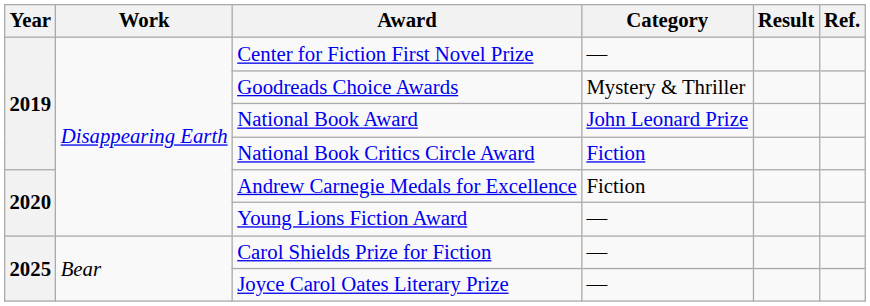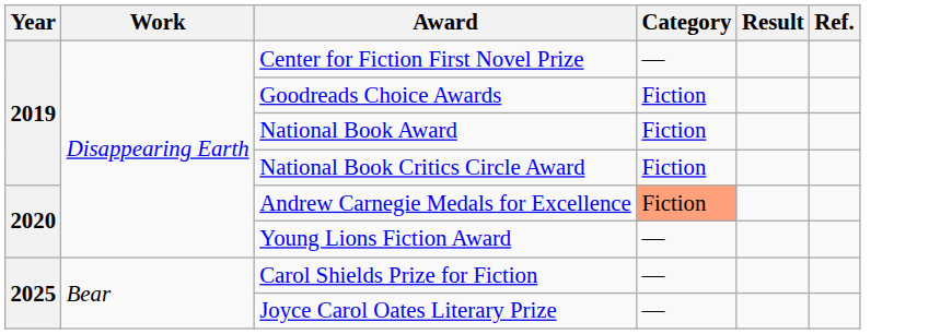 <table class="wikitable">
 <tr>
 <th>Year</th>
 <th>Work</th>
 <th>Award</th>
 <th>Category</th>
 <th>Result</th>
 <th>Ref.</th>
 </tr>
 <tr>
 <th rowspan=4>2019</th>
 <td rowspan="6"><em><a href='#'>Disappearing Earth</a></em></td>
 <td><a href='#'>Center for Fiction First Novel Prize</a></td>
 <td>—</td>
 <td></td>
 <td></td>
 </tr>
 <tr>
 <td><a href='#'>Goodreads Choice Awards</a></td>
-<td>Mystery & Thriller</td>
+<td><a href='#'>Fiction</a></td>
 <td></td>
 <td></td>
 </tr>
 <tr>
 <td><a href='#'>National Book Award</a></td>
-<td><a href='#'>John Leonard Prize</a></td>
+<td><a href='#'>Fiction</a></td>
 <td></td>
 <td></td>
 </tr>
 <tr>
 <td><a href='#'>National Book Critics Circle Award</a></td>
 <td><a href='#'>Fiction</a></td>
 <td></td>
 <td></td>
 </tr>
 <tr>
 <th rowspan=2>2020</th>
 <td><a href='#'>Andrew Carnegie Medals for Excellence</a></td>
-<td>Fiction</td>
+<td style="background: lightsalmon;">Fiction</td>
 <td></td>
 <td></td>
 </tr>
 <tr>
 <td><a href='#'>Young Lions Fiction Award</a></td>
 <td>—</td>
 <td></td>
 <td></td>
 </tr>
 <tr>
 <th rowspan="2">2025</th>
 <td rowspan="2"><em>Bear</em></td>
 <td><a href='#'>Carol Shields Prize for Fiction</a></td>
 <td>—</td>
 <td></td>
 <td></td>
 </tr>
 <tr>
 <td><a href='#'>Joyce Carol Oates Literary Prize</a></td>
 <td>—</td>
 <td></td>
 <td></td>
 </tr>
 </table>
